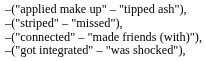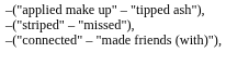 <table cellspacing=0 cellpadding=0 style="white-space:nowrap; border-style:none">
 <tr>
 <td></td>
 <td><span> – </span></td>
 <td>("applied make up" – "tipped ash"),</td>
 </tr>
 <tr>
 <td></td>
 <td><span> – </span></td>
 <td>("striped" – "missed"),</td>
 </tr>
 <tr>
 <td></td>
 <td><span> – </span></td>
 <td>("connected" – "made friends (with)"),</td>
 </tr>
-<tr>
-<td></td>
-<td><span> – </span></td>
-<td>("got integrated" – "was shocked"),</td>
-</tr>
 </table>
